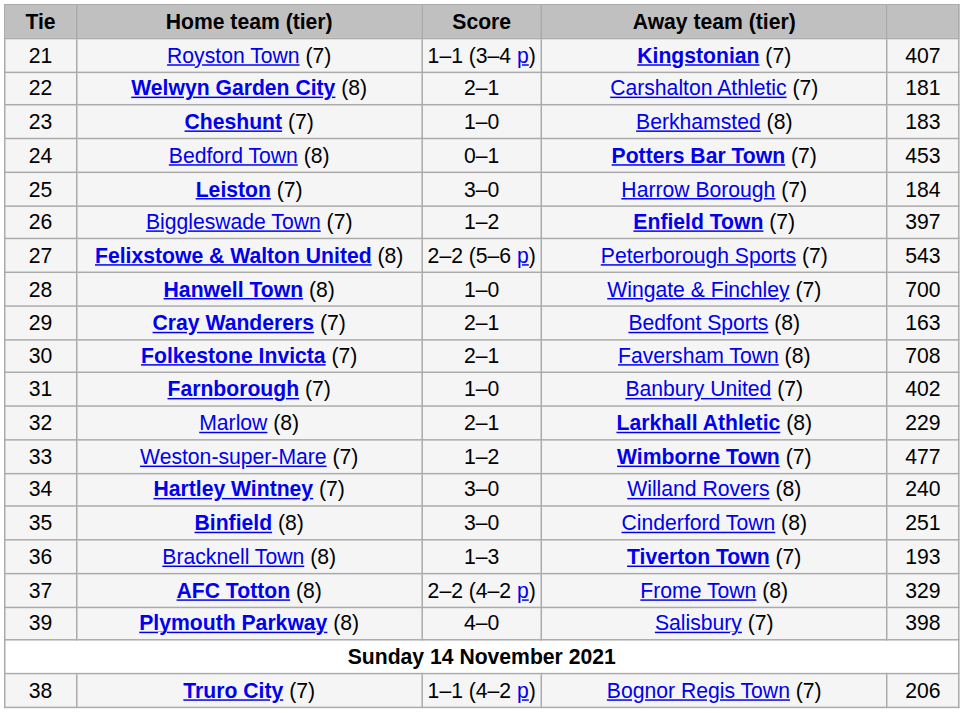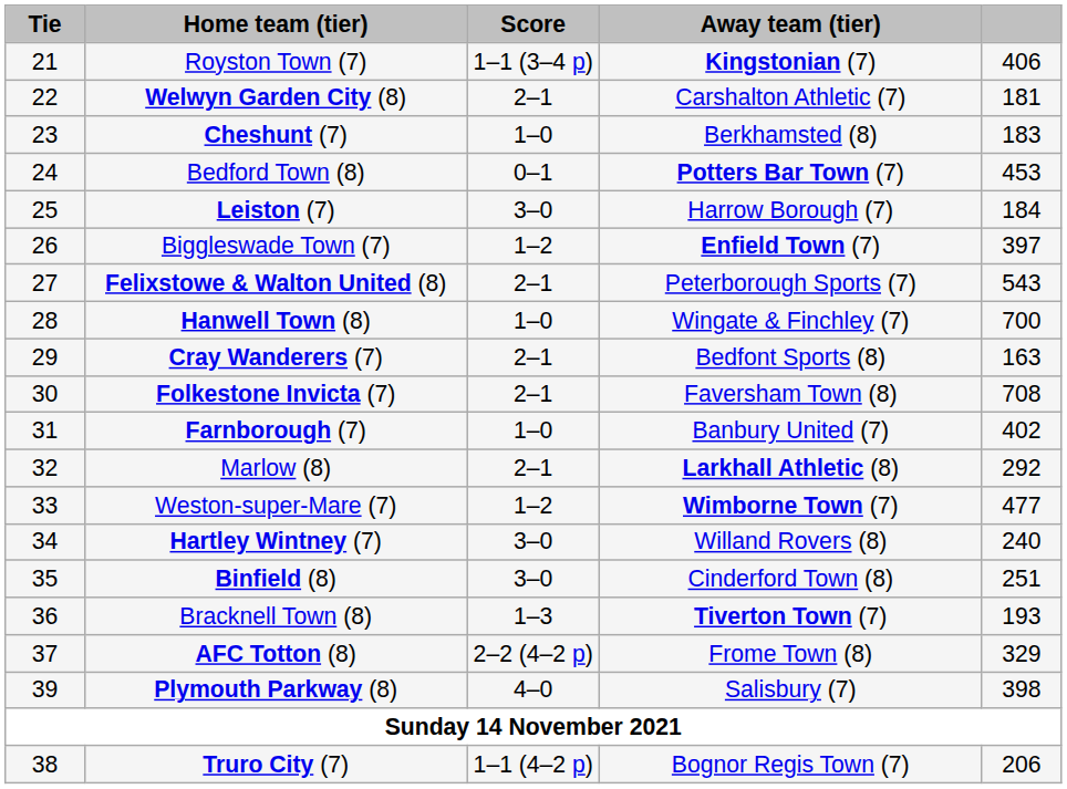 <table class="wikitable" style="width: 650px; background:WhiteSmoke; text-align:center; font-size:90%">
 <tr>
 <td scope="col" style="width:  7.50%; background:silver;"><strong>Tie</strong></td>
 <td scope="col" style="width: 36.25%; background:silver;"><strong>Home team (tier)</strong></td>
 <td scope="col" style="width: 12.50%; background:silver;"><strong>Score</strong></td>
 <td scope="col" style="width: 36.25%; background:silver;"><strong>Away team (tier)</strong></td>
 <td scope="col" style="width:  7.50%; background:silver;"><strong></strong></td>
 </tr>
 <tr>
 <td>21</td>
 <td><a href='#'>Royston Town</a> (7)</td>
 <td>1–1 (3–4 <a href='#'>p</a>)</td>
 <td><strong><a href='#'>Kingstonian</a></strong> (7)</td>
-<td>407</td>
+<td>406</td>
 </tr>
 <tr>
 <td>22</td>
 <td><strong><a href='#'>Welwyn Garden City</a></strong> (8)</td>
 <td>2–1</td>
 <td><a href='#'>Carshalton Athletic</a> (7)</td>
 <td>181</td>
 </tr>
 <tr>
 <td>23</td>
 <td><strong><a href='#'>Cheshunt</a></strong> (7)</td>
 <td>1–0</td>
 <td><a href='#'>Berkhamsted</a> (8)</td>
 <td>183</td>
 </tr>
 <tr>
 <td>24</td>
 <td><a href='#'>Bedford Town</a> (8)</td>
 <td>0–1</td>
 <td><strong><a href='#'>Potters Bar Town</a></strong> (7)</td>
 <td>453</td>
 </tr>
 <tr>
 <td>25</td>
 <td><strong><a href='#'>Leiston</a></strong> (7)</td>
 <td>3–0</td>
 <td><a href='#'>Harrow Borough</a> (7)</td>
 <td>184</td>
 </tr>
 <tr>
 <td>26</td>
 <td><a href='#'>Biggleswade Town</a> (7)</td>
 <td>1–2</td>
 <td><strong><a href='#'>Enfield Town</a></strong> (7)</td>
 <td>397</td>
 </tr>
 <tr>
 <td>27</td>
 <td><strong><a href='#'>Felixstowe & Walton United</a></strong> (8)</td>
-<td>2–2 (5–6 <a href='#'>p</a>)</td>
+<td>2–1</td>
 <td><a href='#'>Peterborough Sports</a> (7)</td>
 <td>543</td>
 </tr>
 <tr>
 <td>28</td>
 <td><strong><a href='#'>Hanwell Town</a></strong> (8)</td>
 <td>1–0</td>
 <td><a href='#'>Wingate & Finchley</a> (7)</td>
 <td>700</td>
 </tr>
 <tr>
 <td>29</td>
 <td><strong><a href='#'>Cray Wanderers</a></strong> (7)</td>
 <td>2–1</td>
 <td><a href='#'>Bedfont Sports</a> (8)</td>
 <td>163</td>
 </tr>
 <tr>
 <td>30</td>
 <td><strong><a href='#'>Folkestone Invicta</a></strong> (7)</td>
 <td>2–1</td>
 <td><a href='#'>Faversham Town</a> (8)</td>
 <td>708</td>
 </tr>
 <tr>
 <td>31</td>
 <td><strong><a href='#'>Farnborough</a></strong> (7)</td>
 <td>1–0</td>
 <td><a href='#'>Banbury United</a> (7)</td>
 <td>402</td>
 </tr>
 <tr>
 <td>32</td>
 <td><a href='#'>Marlow</a> (8)</td>
 <td>2–1</td>
 <td><strong><a href='#'>Larkhall Athletic</a></strong> (8)</td>
-<td>229</td>
+<td>292</td>
 </tr>
 <tr>
 <td>33</td>
 <td><a href='#'>Weston-super-Mare</a> (7)</td>
 <td>1–2</td>
 <td><strong><a href='#'>Wimborne Town</a></strong> (7)</td>
 <td>477</td>
 </tr>
 <tr>
 <td>34</td>
 <td><strong><a href='#'>Hartley Wintney</a></strong> (7)</td>
 <td>3–0</td>
 <td><a href='#'>Willand Rovers</a> (8)</td>
 <td>240</td>
 </tr>
 <tr>
 <td>35</td>
 <td><strong><a href='#'>Binfield</a></strong> (8)</td>
 <td>3–0</td>
 <td><a href='#'>Cinderford Town</a> (8)</td>
 <td>251</td>
 </tr>
 <tr>
 <td>36</td>
 <td><a href='#'>Bracknell Town</a> (8)</td>
 <td>1–3</td>
 <td><strong><a href='#'>Tiverton Town</a></strong> (7)</td>
 <td>193</td>
 </tr>
 <tr>
 <td>37</td>
 <td><strong><a href='#'>AFC Totton</a></strong> (8)</td>
 <td>2–2 (4–2 <a href='#'>p</a>)</td>
 <td><a href='#'>Frome Town</a> (8)</td>
 <td>329</td>
 </tr>
 <tr>
 <td>39</td>
 <td><strong><a href='#'>Plymouth Parkway</a></strong> (8)</td>
 <td>4–0</td>
 <td><a href='#'>Salisbury</a> (7)</td>
 <td>398</td>
 </tr>
 <tr>
 <td colspan="5" style= background:White><strong>Sunday 14 November 2021</strong></td>
 </tr>
 <tr>
 <td>38</td>
 <td><strong><a href='#'>Truro City</a></strong> (7)</td>
 <td>1–1 (4–2 <a href='#'>p</a>)</td>
 <td><a href='#'>Bognor Regis Town</a> (7)</td>
 <td>206</td>
 </tr>
 </table>
